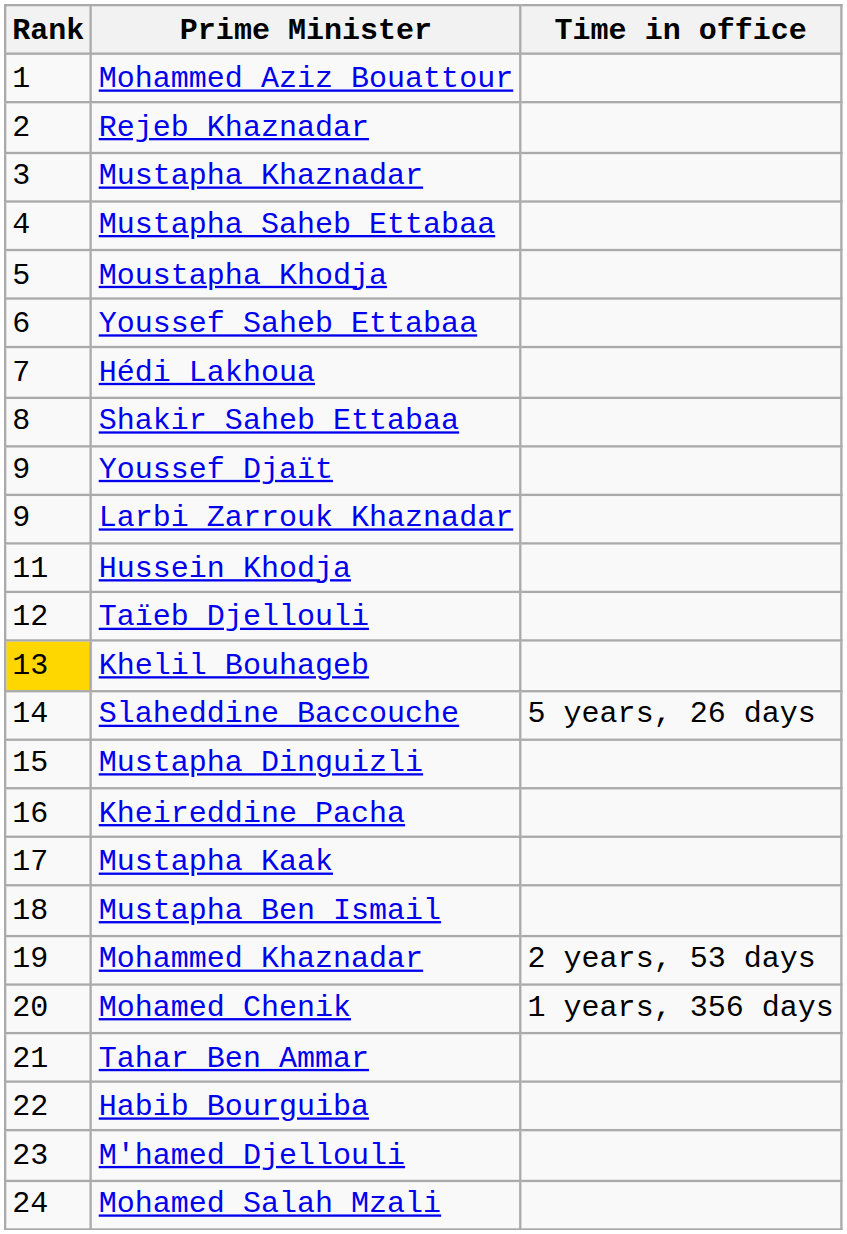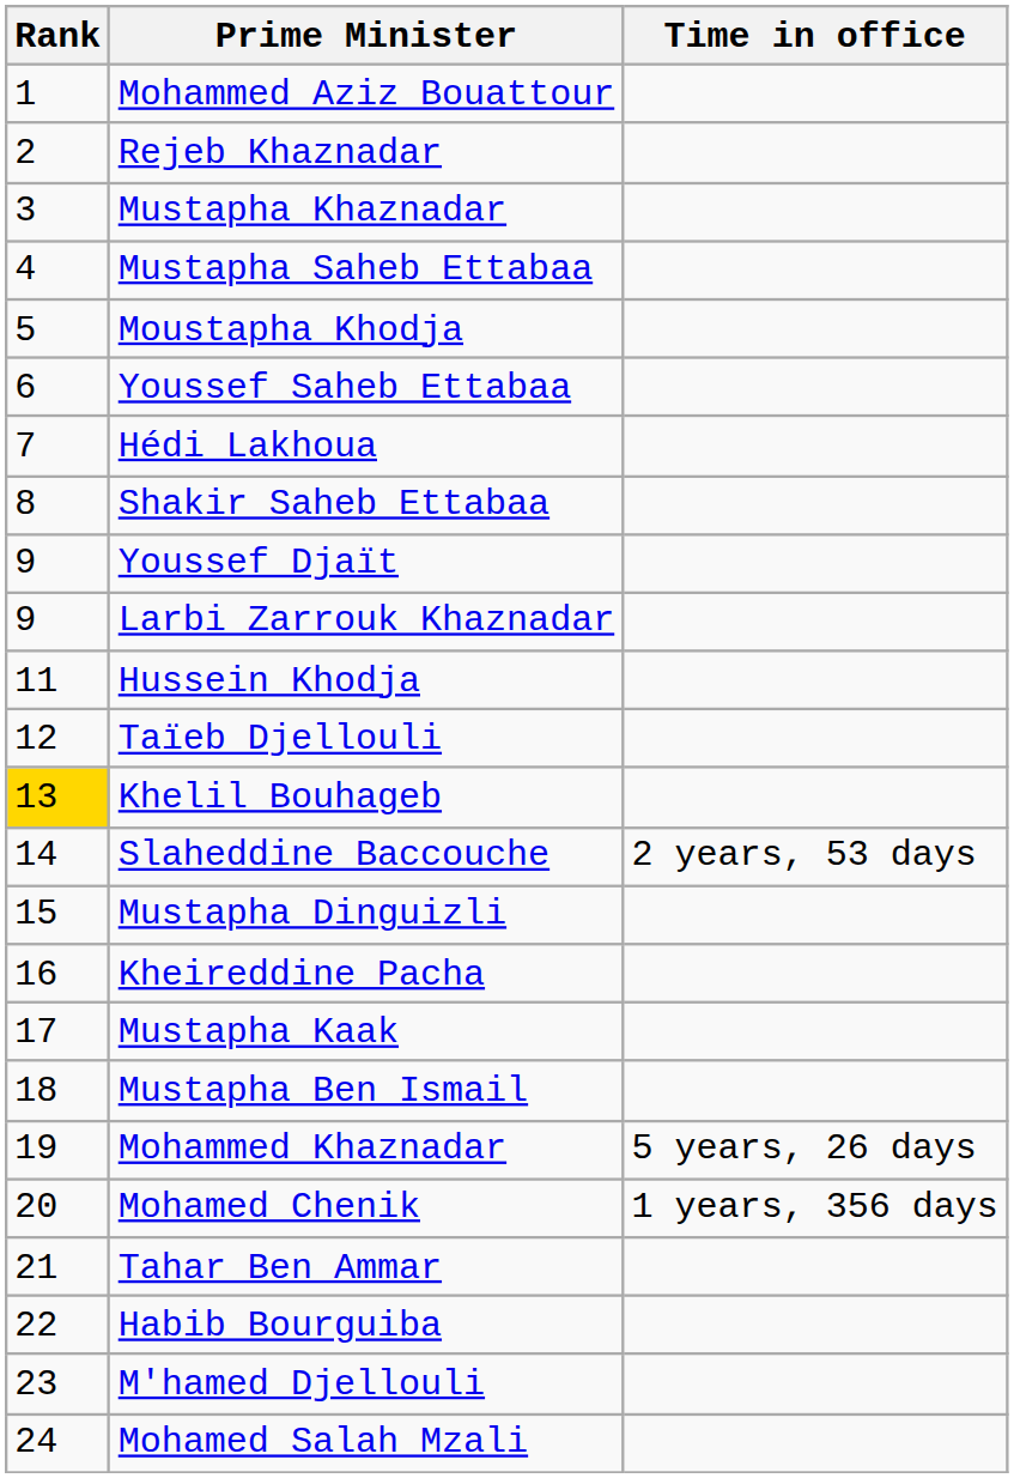 <table class="wikitable sortable">
 <tr>
 <th>Rank</th>
 <th>Prime Minister</th>
 <th>Time in office</th>
 </tr>
 <tr>
 <td>1</td>
 <td><a href='#'>Mohammed Aziz Bouattour</a></td>
 <td></td>
 </tr>
 <tr>
 <td>2</td>
 <td><a href='#'>Rejeb Khaznadar</a></td>
 <td></td>
 </tr>
 <tr>
 <td>3</td>
 <td><a href='#'>Mustapha Khaznadar</a></td>
 <td></td>
 </tr>
 <tr>
 <td>4</td>
 <td><a href='#'>Mustapha Saheb Ettabaa</a></td>
 <td></td>
 </tr>
 <tr>
 <td>5</td>
 <td><a href='#'>Moustapha Khodja</a></td>
 <td></td>
 </tr>
 <tr>
 <td>6</td>
 <td><a href='#'>Youssef Saheb Ettabaa</a></td>
 <td></td>
 </tr>
 <tr>
 <td>7</td>
 <td><a href='#'>Hédi Lakhoua</a></td>
 <td></td>
 </tr>
 <tr>
 <td>8</td>
 <td><a href='#'>Shakir Saheb Ettabaa</a></td>
 <td></td>
 </tr>
 <tr>
 <td>9</td>
 <td><a href='#'>Youssef Djaït</a></td>
 <td></td>
 </tr>
 <tr>
 <td>9</td>
 <td><a href='#'>Larbi Zarrouk Khaznadar</a></td>
 <td></td>
 </tr>
 <tr>
 <td>11</td>
 <td><a href='#'>Hussein Khodja</a></td>
 <td></td>
 </tr>
 <tr>
 <td>12</td>
 <td><a href='#'>Taïeb Djellouli</a></td>
 <td></td>
 </tr>
 <tr>
 <td style="background: gold;">13</td>
 <td><a href='#'>Khelil Bouhageb</a></td>
 <td></td>
 </tr>
 <tr>
 <td>14</td>
 <td><a href='#'>Slaheddine Baccouche</a></td>
-<td>5 years, 26 days</td>
+<td>2 years, 53 days</td>
 </tr>
 <tr>
 <td>15</td>
 <td><a href='#'>Mustapha Dinguizli</a></td>
 <td></td>
 </tr>
 <tr>
 <td>16</td>
 <td><a href='#'>Kheireddine Pacha</a></td>
 <td></td>
 </tr>
 <tr>
 <td>17</td>
 <td><a href='#'>Mustapha Kaak</a></td>
 <td></td>
 </tr>
 <tr>
 <td>18</td>
 <td><a href='#'>Mustapha Ben Ismail</a></td>
 <td></td>
 </tr>
 <tr>
 <td>19</td>
 <td><a href='#'>Mohammed Khaznadar</a></td>
-<td>2 years, 53 days</td>
+<td>5 years, 26 days</td>
 </tr>
 <tr>
 <td>20</td>
 <td><a href='#'>Mohamed Chenik</a></td>
 <td>1 years, 356 days</td>
 </tr>
 <tr>
 <td>21</td>
 <td><a href='#'>Tahar Ben Ammar</a></td>
 <td></td>
 </tr>
 <tr>
 <td>22</td>
 <td><a href='#'>Habib Bourguiba</a></td>
 <td></td>
 </tr>
 <tr>
 <td>23</td>
 <td><a href='#'>M'hamed Djellouli</a></td>
 <td></td>
 </tr>
 <tr>
 <td>24</td>
 <td><a href='#'>Mohamed Salah Mzali</a></td>
 <td></td>
 </tr>
 </table>
